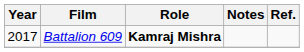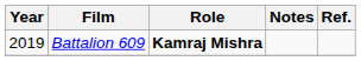 <table class="wikitable sortable">
 <tr>
 <th>Year</th>
 <th>Film</th>
 <th>Role</th>
 <th>Notes</th>
 <th>Ref.</th>
 </tr>
 <tr>
-<td>2017</td>
+<td>2019</td>
 <td><em><a href='#'>Battalion 609</a></em></td>
 <td><strong>Kamraj Mishra</strong></td>
 <td></td>
 <td></td>
 </tr>
 <tr>
 </tr>
 </table>
